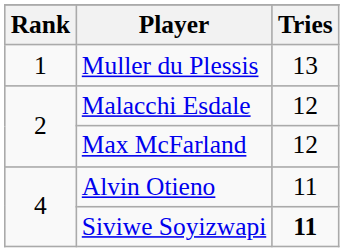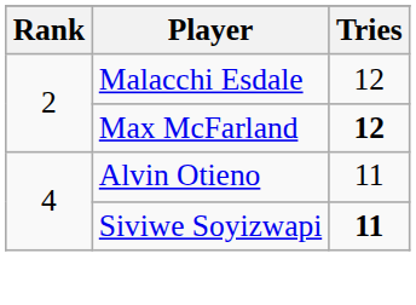 <table class="wikitable sortable"  style="text-align:center; margin-bottom:0;">
 <tr>
 </tr>
 <tr>
 <th>Rank</th>
 <th>Player</th>
 <th>Tries</th>
 </tr>
 <tr>
-<td>1</td>
-<td align=left> <a href='#'>Muller du Plessis</a></td>
-<td>13</td>
-</tr>
-<tr>
 <td rowspan=2>2</td>
 <td align=left> <a href='#'>Malacchi Esdale</a></td>
 <td>12</td>
 </tr>
 <tr>
 <td align=left> <a href='#'>Max McFarland</a></td>
-<td>12</td>
+<td><strong>12</strong></td>
 </tr>
 <tr>
 <td rowspan=2>4</td>
 <td align=left> <a href='#'>Alvin Otieno</a></td>
 <td>11</td>
 </tr>
 <tr>
 <td align=left> <a href='#'>Siviwe Soyizwapi</a></td>
 <td><strong>11</strong></td>
 </tr>
 </table>
